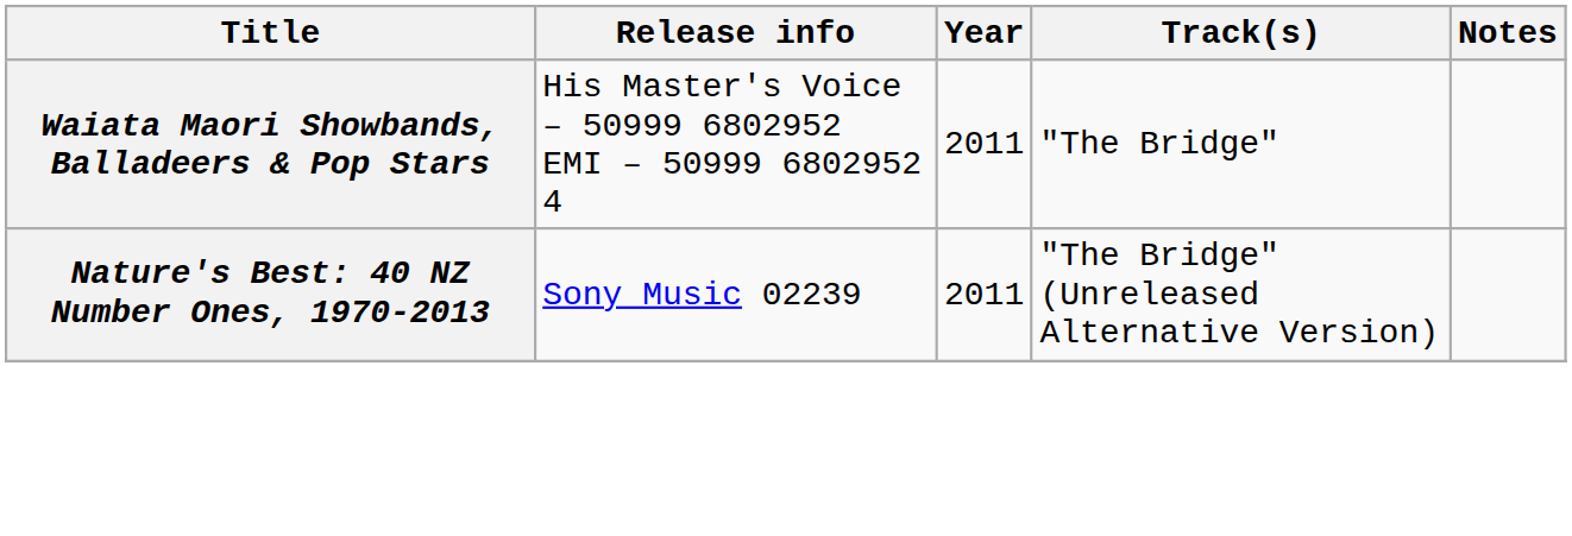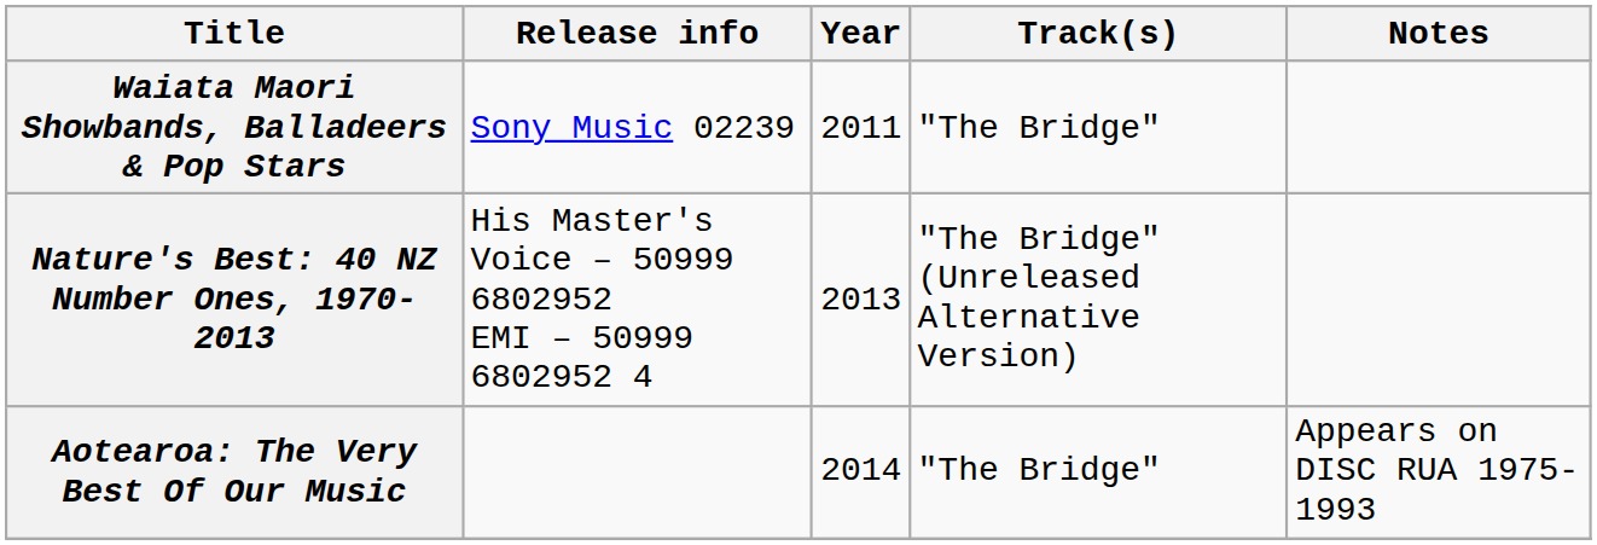 <table class="wikitable plainrowheaders sortable">
 <tr>
 <th scope="col">Title</th>
 <th scope="col">Release info</th>
 <th scope="col">Year</th>
 <th scope="col">Track(s)</th>
 <th scope="col" class="unsortable">Notes</th>
 </tr>
 <tr>
 <th scope="row"><em>Waiata Maori Showbands, Balladeers & Pop Stars</em></th>
-<td>His Master's Voice – 50999 6802952<br>EMI – 50999 6802952 4</td>
+<td><a href='#'>Sony Music</a> 02239</td>
 <td>2011</td>
 <td>"The Bridge"</td>
 <td></td>
 </tr>
 <tr>
 <th scope="row"><em>Nature's Best: 40 NZ Number Ones, 1970-2013</em></th>
-<td><a href='#'>Sony Music</a> 02239</td>
-<td>2011</td>
+<td>His Master's Voice – 50999 6802952<br>EMI – 50999 6802952 4</td>
+<td>2013</td>
 <td>"The Bridge"<br>(Unreleased Alternative Version)</td>
 <td></td>
 </tr>
 <tr>
+<th scope="row"><em>Aotearoa: The Very Best Of Our Music</em></th>
+<td></td>
+<td>2014</td>
+<td>"The Bridge"</td>
+<td>Appears on DISC RUA 1975-1993</td>
+</tr>
+<tr>
 </tr>
 </table>
